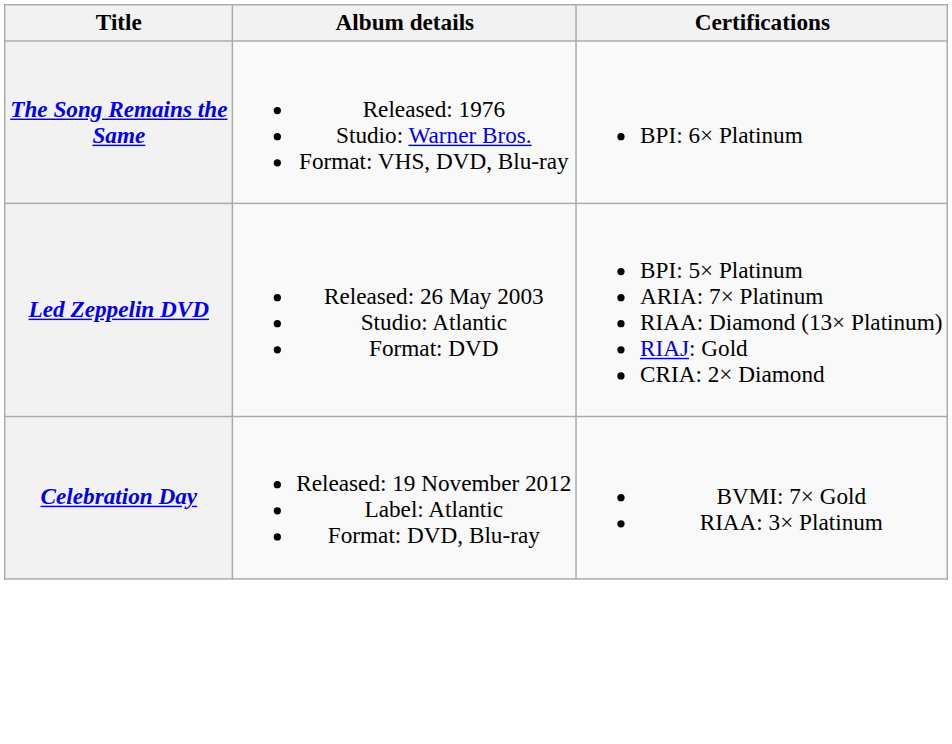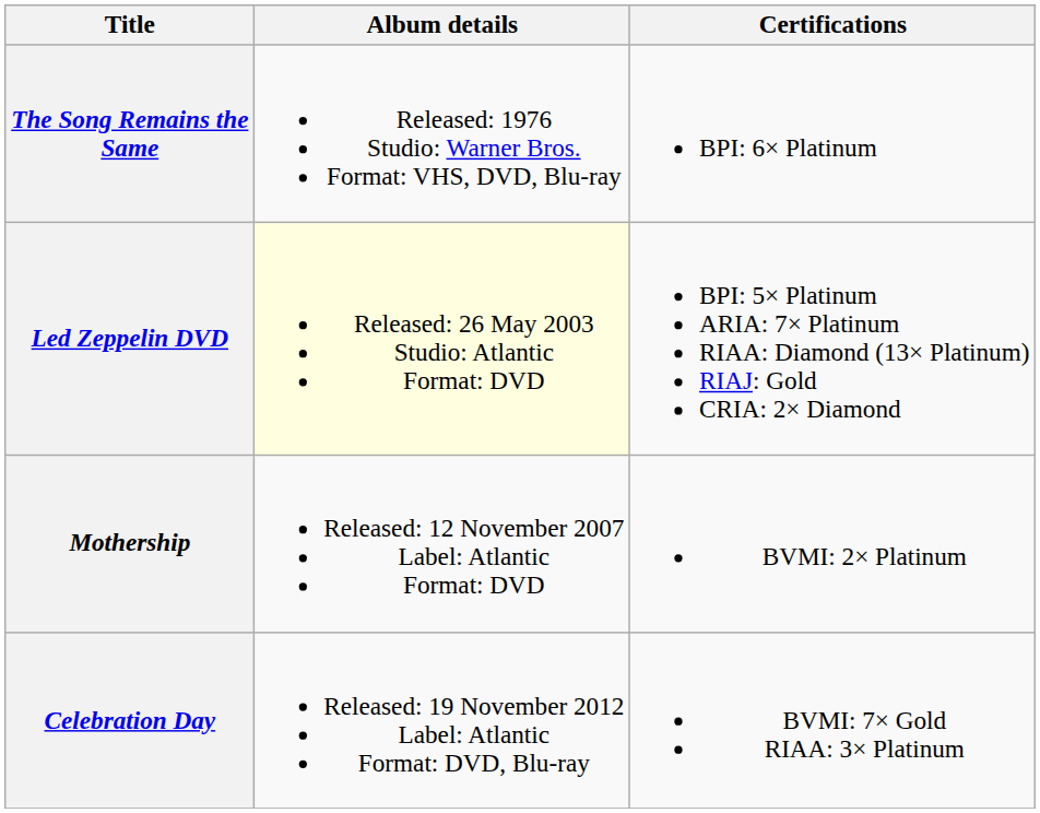 <table class="wikitable plainrowheaders" style="text-align:center;">
 <tr>
 <th scope="col" style="width:150px;">Title</th>
 <th scope="col">Album details</th>
 <th scope="col">Certifications</th>
 </tr>
 <tr>
 <th scope="row"><em><a href='#'>The Song Remains the Same</a></em></th>
 <td><br><ul><li>Released: 1976</li><li>Studio: <a href='#'>Warner Bros.</a></li><li>Format: VHS, DVD, Blu-ray</li></ul></td>
 <td style="text-align:left"><br><ul><li>BPI: 6× Platinum</li></ul></td>
 </tr>
 <tr>
 <th scope="row"><em><a href='#'>Led Zeppelin DVD</a></em></th>
-<td><br><ul><li>Released: 26 May 2003</li><li>Studio: Atlantic</li><li>Format: DVD</li></ul></td>
+<td style="background: lightyellow;"><br><ul><li>Released: 26 May 2003</li><li>Studio: Atlantic</li><li>Format: DVD</li></ul></td>
 <td style="text-align:left"><br><ul><li>BPI: 5× Platinum</li><li>ARIA: 7× Platinum</li><li>RIAA: Diamond (13× Platinum)</li><li><a href='#'>RIAJ</a>: Gold</li><li>CRIA: 2× Diamond</li></ul></td>
+</tr>
+<tr>
+<th scope="row"><em>Mothership</em></th>
+<td><br><ul><li>Released: 12 November 2007</li><li>Label: Atlantic</li><li>Format: DVD</li></ul></td>
+<td><br><ul><li>BVMI: 2× Platinum</li></ul></td>
 </tr>
 <tr>
 <th scope="row"><em><a href='#'>Celebration Day</a></em></th>
 <td><br><ul><li>Released: 19 November 2012</li><li>Label: Atlantic</li><li>Format: DVD, Blu-ray</li></ul></td>
 <td><br><ul><li>BVMI: 7× Gold</li><li>RIAA: 3× Platinum</li></ul></td>
 </tr>
 </table>
